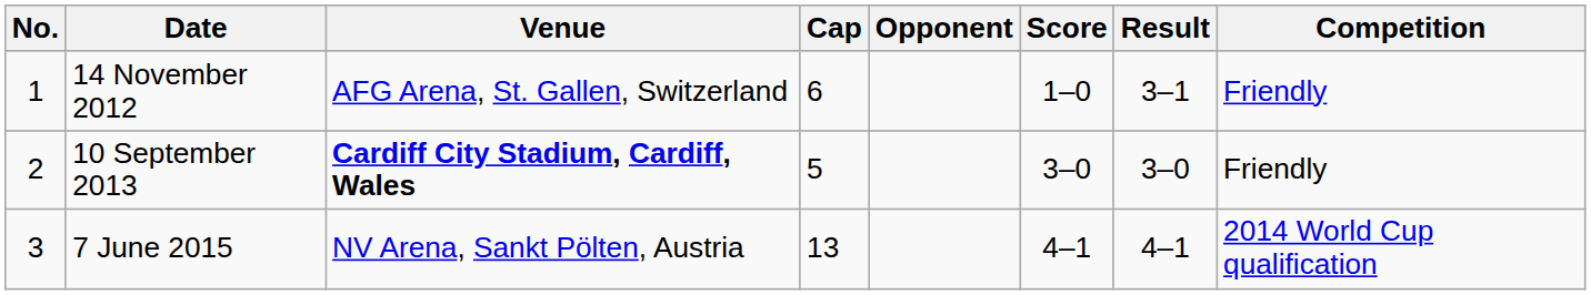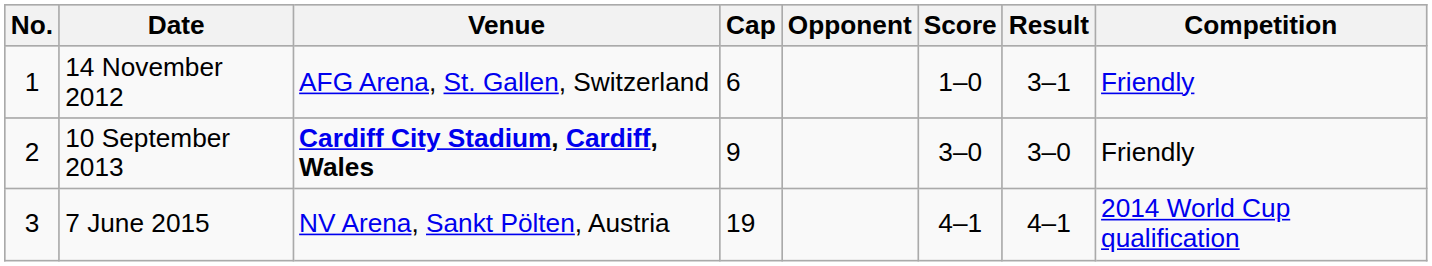 <table class="wikitable sortable">
 <tr>
 <th scope="col">No.</th>
 <th scope="col">Date</th>
 <th scope="col">Venue</th>
 <th scope="col">Cap</th>
 <th scope="col">Opponent</th>
 <th scope="col">Score</th>
 <th scope="col">Result</th>
 <th scope="col">Competition</th>
 </tr>
 <tr>
 <td style="text-align:center">1</td>
 <td>14 November 2012</td>
 <td><a href='#'>AFG Arena</a>, <a href='#'>St. Gallen</a>, Switzerland</td>
 <td>6</td>
 <td></td>
 <td style="text-align:center">1–0</td>
 <td style="text-align:center">3–1</td>
 <td><a href='#'>Friendly</a></td>
 </tr>
 <tr>
 <td style="text-align:center">2</td>
 <td>10 September 2013</td>
 <td><strong><a href='#'>Cardiff City Stadium</a>, <a href='#'>Cardiff</a>, Wales</strong></td>
-<td>5</td>
+<td>9</td>
 <td></td>
 <td style="text-align:center">3–0</td>
 <td style="text-align:center">3–0</td>
 <td>Friendly</td>
 </tr>
 <tr>
 <td style="text-align:center">3</td>
 <td>7 June 2015</td>
 <td><a href='#'>NV Arena</a>, <a href='#'>Sankt Pölten</a>, Austria</td>
-<td>13</td>
+<td>19</td>
 <td></td>
 <td style="text-align:center">4–1</td>
 <td style="text-align:center">4–1</td>
 <td><a href='#'>2014 World Cup qualification</a></td>
 </tr>
 </table>
